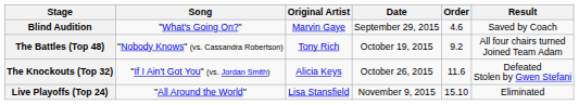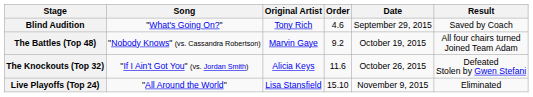 <table class="wikitable" style="text-align:center; font-size:90%; line-height:16px;">
 <tr>
 <th scope="col">Stage</th>
 <th scope="col">Song</th>
 <th scope="col">Original Artist</th>
+<th scope="col">Order</th>
 <th scope="col">Date</th>
-<th scope="col">Order</th>
 <th scope="col">Result</th>
 </tr>
 <tr>
 <th scope="row">Blind Audition</th>
 <td>"<a href='#'>What's Going On?</a>"</td>
-<td><a href='#'>Marvin Gaye</a></td>
+<td><a href='#'>Tony Rich</a></td>
+<td>4.6</td>
 <td>September 29, 2015</td>
-<td>4.6</td>
 <td>Saved by Coach</td>
 </tr>
 <tr>
 <th scope="row">The Battles (Top 48)</th>
 <td>"<a href='#'>Nobody Knows</a>" <small>(vs. Cassandra Robertson)</small></td>
-<td><a href='#'>Tony Rich</a></td>
+<td><a href='#'>Marvin Gaye</a></td>
+<td>9.2</td>
 <td>October 19, 2015</td>
-<td>9.2</td>
 <td>All four chairs turned<br>Joined Team Adam</td>
 </tr>
 <tr>
 <th scope="row">The Knockouts (Top 32)</th>
 <td>"<a href='#'>If I Ain't Got You</a>" <small>(vs. <a href='#'>Jordan Smith</a>)</small></td>
 <td><a href='#'>Alicia Keys</a></td>
+<td>11.6</td>
 <td>October 26, 2015</td>
-<td>11.6</td>
 <td>Defeated<br>Stolen by <a href='#'>Gwen Stefani</a></td>
 </tr>
 <tr>
 <th scope="row">Live Playoffs (Top 24)</th>
 <td>"<a href='#'>All Around the World</a>"</td>
 <td><a href='#'>Lisa Stansfield</a></td>
+<td>15.10</td>
 <td>November 9, 2015</td>
-<td>15.10</td>
 <td>Eliminated</td>
 </tr>
 </table>
